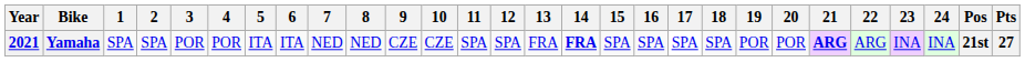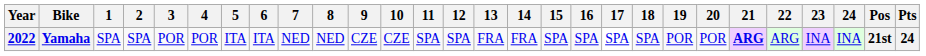 <table class="wikitable" style="text-align:center; font-size:90%">
 <tr>
 <th>Year</th>
 <th>Bike</th>
 <th>1</th>
 <th>2</th>
 <th>3</th>
 <th>4</th>
 <th>5</th>
 <th>6</th>
 <th>7</th>
 <th>8</th>
 <th>9</th>
 <th>10</th>
 <th>11</th>
 <th>12</th>
 <th>13</th>
 <th>14</th>
 <th>15</th>
 <th>16</th>
 <th>17</th>
 <th>18</th>
 <th>19</th>
 <th>20</th>
 <th>21</th>
 <th>22</th>
 <th>23</th>
 <th>24</th>
 <th>Pos</th>
 <th>Pts</th>
 </tr>
 <tr>
-<th><a href='#'>2021</a></th>
+<th><a href='#'>2022</a></th>
 <th><a href='#'>Yamaha</a></th>
 <td style="background:#;"><a href='#'>SPA</a><br></td>
 <td style="background:#;"><a href='#'>SPA</a><br></td>
 <td style="background:#;"><a href='#'>POR</a><br></td>
 <td style="background:#;"><a href='#'>POR</a><br></td>
 <td style="background:#;"><a href='#'>ITA</a><br></td>
 <td style="background:#;"><a href='#'>ITA</a><br></td>
 <td style="background:#;"><a href='#'>NED</a><br></td>
 <td style="background:#;"><a href='#'>NED</a><br></td>
 <td style="background:#;"><a href='#'>CZE</a><br></td>
 <td style="background:#;"><a href='#'>CZE</a><br></td>
 <td style="background:#;"><a href='#'>SPA</a><br></td>
 <td style="background:#;"><a href='#'>SPA</a><br></td>
 <td style="background:#;"><a href='#'>FRA</a><br></td>
-<td style="background:#;"><strong><a href='#'>FRA</a><br></strong></td>
+<td style="background:#;"><a href='#'>FRA</a><br></td>
 <td style="background:#;"><a href='#'>SPA</a><br></td>
 <td style="background:#;"><a href='#'>SPA</a><br></td>
 <td style="background:#ffffff;"><a href='#'>SPA</a><br></td>
 <td style="background:#;"><a href='#'>SPA</a><br></td>
 <td style="background:#;"><a href='#'>POR</a><br></td>
 <td style="background:#;"><a href='#'>POR</a><br></td>
 <td style="background:#efcfff;"><strong><a href='#'>ARG</a><br></strong></td>
 <td style="background:#dfffdf;"><a href='#'>ARG</a><br></td>
 <td style="background:#efcfff;"><a href='#'>INA</a><br></td>
 <td style="background:#dfffdf;"><a href='#'>INA</a><br></td>
 <th>21st</th>
-<th>27</th>
+<th>24</th>
 </tr>
 </table>
